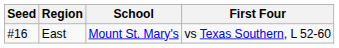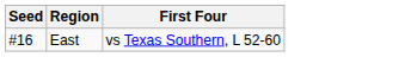 <table class="sortable wikitable" style="white-space:nowrap; font-size:90%;">
 <tr>
 <th>Seed</th>
 <th>Region</th>
-<th>School</th>
 <th>First Four</th>
 </tr>
 <tr>
 <td>#16</td>
 <td>East</td>
-<td><a href='#'>Mount St. Mary's</a></td>
 <td>vs <a href='#'>Texas Southern</a>, L 52-60</td>
 </tr>
 </table>
